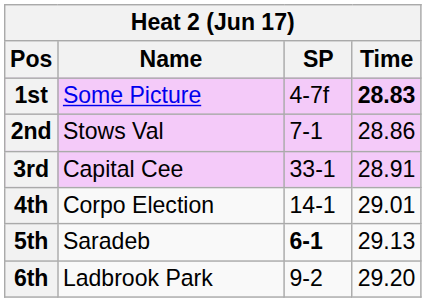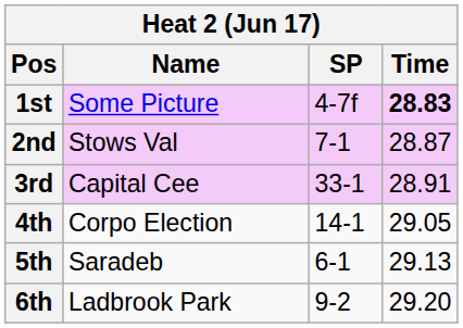 <table class="wikitable">
 <tr>
 <th colspan="6">Heat 2 (Jun 17)</th>
 </tr>
 <tr>
 <th width=20>Pos</th>
 <th width=150>Name</th>
 <th width=40>SP</th>
 <th width=40>Time</th>
 </tr>
 <tr style="background: #f4caf9;">
 <th>1st</th>
 <td><a href='#'>Some Picture</a></td>
 <td>4-7f</td>
 <td><strong>28.83</strong></td>
 </tr>
 <tr style="background: #f4caf9;">
 <th>2nd</th>
 <td>Stows Val</td>
 <td>7-1</td>
-<td>28.86</td>
+<td>28.87</td>
 </tr>
 <tr style="background: #f4caf9;">
 <th>3rd</th>
 <td>Capital Cee</td>
 <td>33-1</td>
 <td>28.91</td>
 </tr>
 <tr>
 <th>4th</th>
 <td>Corpo Election</td>
 <td>14-1</td>
-<td>29.01</td>
+<td>29.05</td>
 </tr>
 <tr>
 <th>5th</th>
 <td>Saradeb</td>
-<td><strong>6-1</strong></td>
+<td>6-1</td>
 <td>29.13</td>
 </tr>
 <tr>
 <th>6th</th>
 <td>Ladbrook Park</td>
 <td>9-2</td>
 <td>29.20</td>
 </tr>
 </table>
